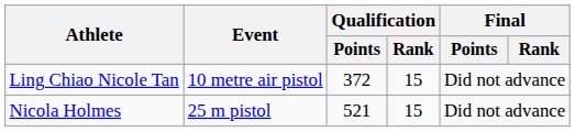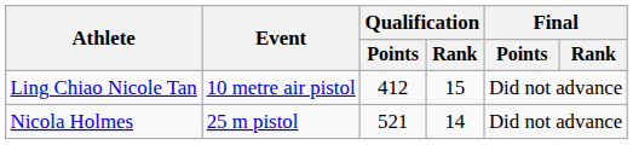 <table class="wikitable" style="font-size:90%">
 <tr>
 <th rowspan=2>Athlete</th>
 <th rowspan=2>Event</th>
 <th colspan=2>Qualification</th>
 <th colspan=2>Final</th>
 </tr>
 <tr style="font-size:95%">
 <th>Points</th>
 <th>Rank</th>
 <th>Points</th>
 <th>Rank</th>
 </tr>
 <tr align=center>
 <td align=left><a href='#'>Ling Chiao Nicole Tan</a></td>
 <td align=left><a href='#'>10 metre air pistol</a></td>
-<td>372</td>
+<td>412</td>
 <td>15</td>
 <td colspan=2>Did not advance</td>
 </tr>
 <tr align=center>
 <td align=left><a href='#'>Nicola Holmes</a></td>
 <td style="text-align:left;"><a href='#'>25 m pistol</a></td>
 <td>521</td>
-<td>15</td>
+<td>14</td>
 <td colspan=2>Did not advance</td>
 </tr>
 </table>
